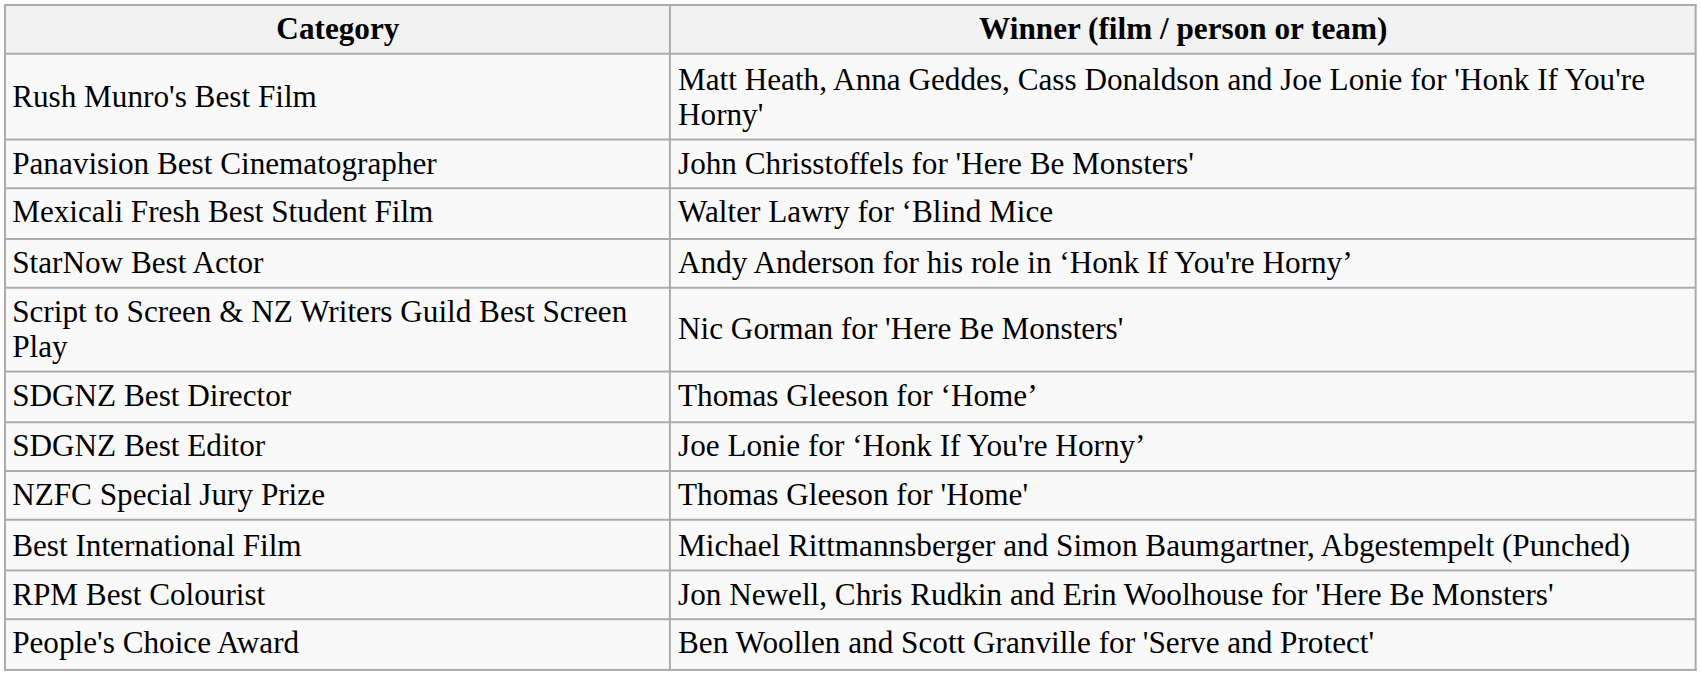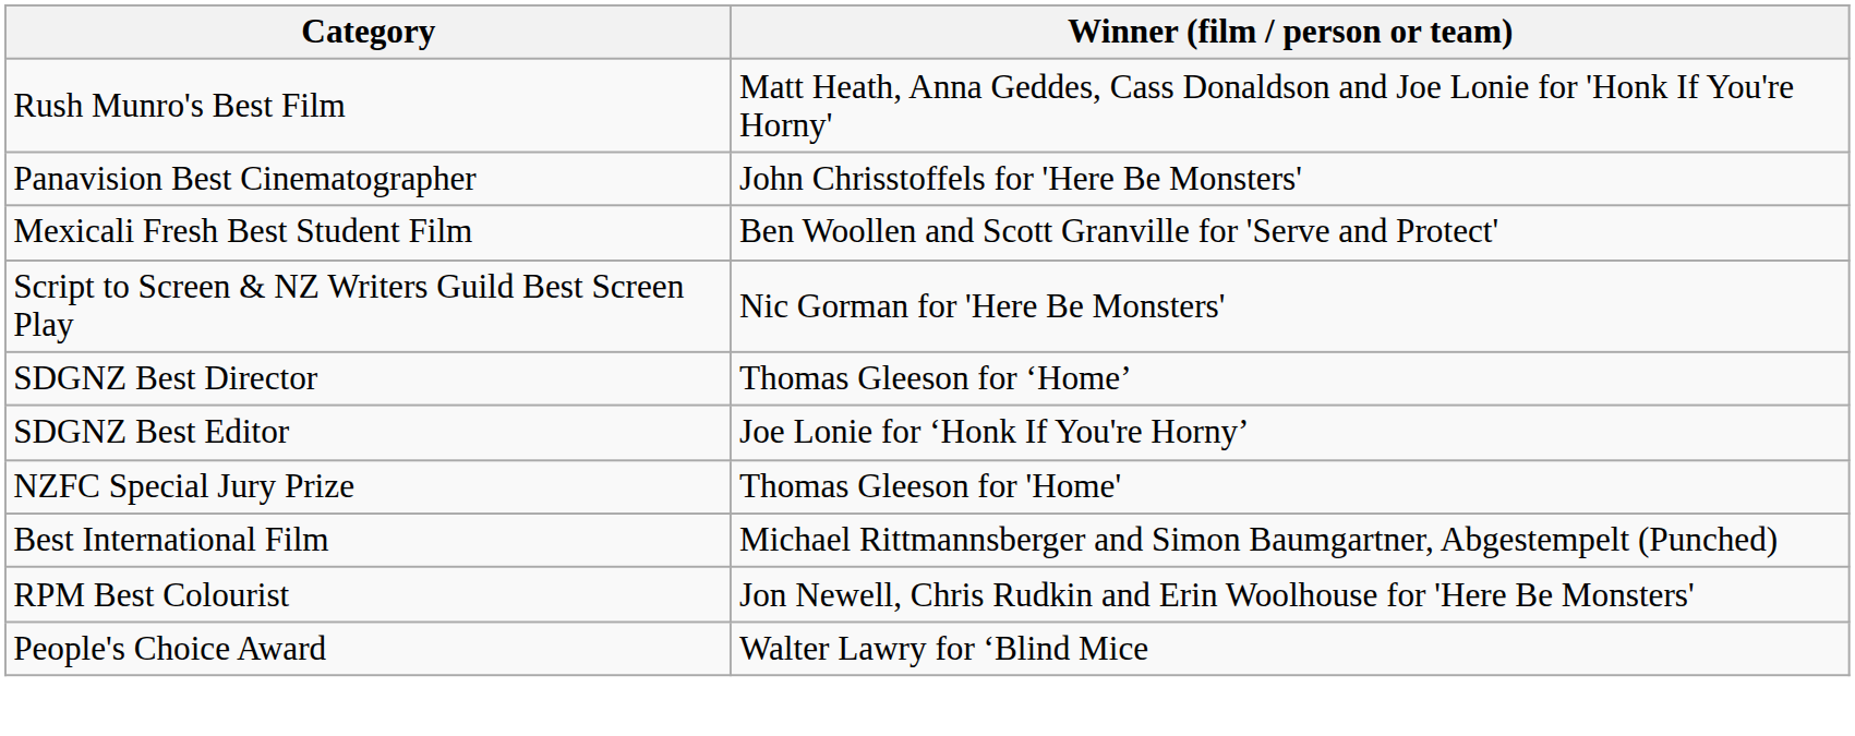 <table class="wikitable">
 <tr>
 <th>Category</th>
 <th>Winner (film / person or team)</th>
 </tr>
 <tr>
 <td>Rush Munro's Best Film</td>
 <td>Matt Heath, Anna Geddes, Cass Donaldson and Joe Lonie for 'Honk If You're Horny'</td>
 </tr>
 <tr>
 <td>Panavision Best Cinematographer</td>
 <td>John Chrisstoffels for 'Here Be Monsters'</td>
 </tr>
 <tr>
 <td>Mexicali Fresh Best Student Film</td>
-<td>Walter Lawry for ‘Blind Mice</td>
-</tr>
-<tr>
-<td>StarNow Best Actor</td>
-<td>Andy Anderson for his role in ‘Honk If You're Horny’</td>
+<td>Ben Woollen and Scott Granville for 'Serve and Protect'</td>
 </tr>
 <tr>
 <td>Script to Screen & NZ Writers Guild Best Screen Play</td>
 <td>Nic Gorman for 'Here Be Monsters'</td>
 </tr>
 <tr>
 <td>SDGNZ Best Director</td>
 <td>Thomas Gleeson for ‘Home’</td>
 </tr>
 <tr>
 <td>SDGNZ Best Editor</td>
 <td>Joe Lonie for ‘Honk If You're Horny’</td>
 </tr>
 <tr>
 <td>NZFC Special Jury Prize</td>
 <td>Thomas Gleeson for 'Home'</td>
 </tr>
 <tr>
 <td>Best International Film</td>
 <td>Michael Rittmannsberger and Simon Baumgartner, Abgestempelt (Punched)</td>
 </tr>
 <tr>
 <td>RPM Best Colourist</td>
 <td>Jon Newell, Chris Rudkin and Erin Woolhouse for 'Here Be Monsters'</td>
 </tr>
 <tr>
 <td>People's Choice Award</td>
-<td>Ben Woollen and Scott Granville for 'Serve and Protect'</td>
+<td>Walter Lawry for ‘Blind Mice</td>
 </tr>
 </table>
